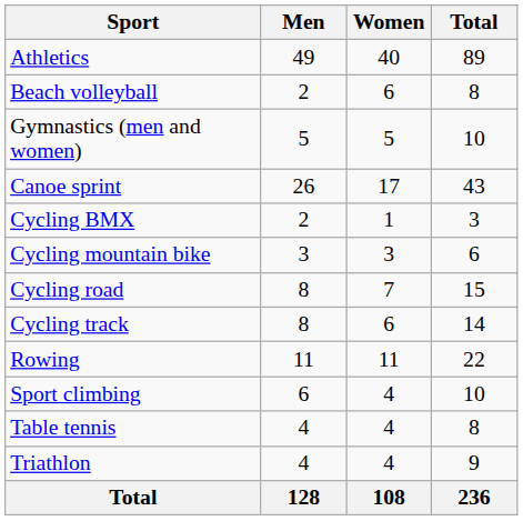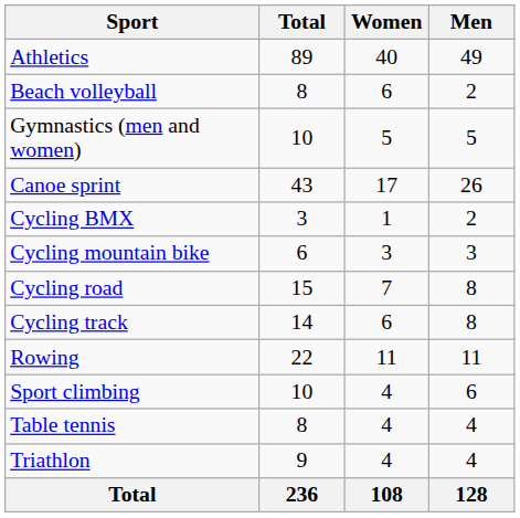 <table class="wikitable sortable" style="text-align:center;">
 <tr>
 <th width=180>Sport</th>
+<th width=55>Total</th>
+<th width=55>Women</th>
 <th width=55>Men</th>
-<th width=55>Women</th>
-<th width=55>Total</th>
 </tr>
 <tr>
 <td align=left><a href='#'>Athletics</a></td>
+<td>89</td>
+<td>40</td>
 <td>49</td>
-<td>40</td>
-<td>89</td>
 </tr>
 <tr>
 <td align=left><a href='#'>Beach volleyball</a></td>
+<td>8</td>
+<td>6</td>
 <td>2</td>
+</tr>
+<tr>
+<td align=left>Gymnastics (<a href='#'>men</a> and <a href='#'>women</a>)</td>
+<td>10</td>
+<td>5</td>
+<td>5</td>
+</tr>
+<tr>
+<td align=left><a href='#'>Canoe sprint</a></td>
+<td>43</td>
+<td>17</td>
+<td>26</td>
+</tr>
+<tr>
+<td align=left><a href='#'>Cycling BMX</a></td>
+<td>3</td>
+<td>1</td>
+<td>2</td>
+</tr>
+<tr>
+<td align=left><a href='#'>Cycling mountain bike</a></td>
+<td>6</td>
+<td>3</td>
+<td>3</td>
+</tr>
+<tr>
+<td align=left><a href='#'>Cycling road</a></td>
+<td>15</td>
+<td>7</td>
+<td>8</td>
+</tr>
+<tr>
+<td align=left><a href='#'>Cycling track</a></td>
+<td>14</td>
 <td>6</td>
 <td>8</td>
 </tr>
 <tr>
-<td align=left>Gymnastics (<a href='#'>men</a> and <a href='#'>women</a>)</td>
-<td>5</td>
-<td>5</td>
-<td>10</td>
+<td align=left><a href='#'>Rowing</a></td>
+<td>22</td>
+<td>11</td>
+<td>11</td>
 </tr>
 <tr>
-<td align=left><a href='#'>Canoe sprint</a></td>
-<td>26</td>
-<td>17</td>
-<td>43</td>
-</tr>
-<tr>
-<td align=left><a href='#'>Cycling BMX</a></td>
-<td>2</td>
-<td>1</td>
-<td>3</td>
-</tr>
-<tr>
-<td align=left><a href='#'>Cycling mountain bike</a></td>
-<td>3</td>
-<td>3</td>
+<td align=left><a href='#'>Sport climbing</a></td>
+<td>10</td>
+<td>4</td>
 <td>6</td>
 </tr>
 <tr>
-<td align=left><a href='#'>Cycling road</a></td>
+<td align=left><a href='#'>Table tennis</a></td>
 <td>8</td>
-<td>7</td>
-<td>15</td>
-</tr>
-<tr>
-<td align=left><a href='#'>Cycling track</a></td>
-<td>8</td>
-<td>6</td>
-<td>14</td>
-</tr>
-<tr>
-<td align=left><a href='#'>Rowing</a></td>
-<td>11</td>
-<td>11</td>
-<td>22</td>
-</tr>
-<tr>
-<td align=left><a href='#'>Sport climbing</a></td>
-<td>6</td>
-<td>4</td>
-<td>10</td>
-</tr>
-<tr>
-<td align=left><a href='#'>Table tennis</a></td>
 <td>4</td>
 <td>4</td>
-<td>8</td>
 </tr>
 <tr>
 <td align=left><a href='#'>Triathlon</a></td>
+<td>9</td>
 <td>4</td>
 <td>4</td>
-<td>9</td>
 </tr>
 <tr>
 <th align=left>Total</th>
+<th>236</th>
+<th>108</th>
 <th>128</th>
-<th>108</th>
-<th>236</th>
 </tr>
 </table>
